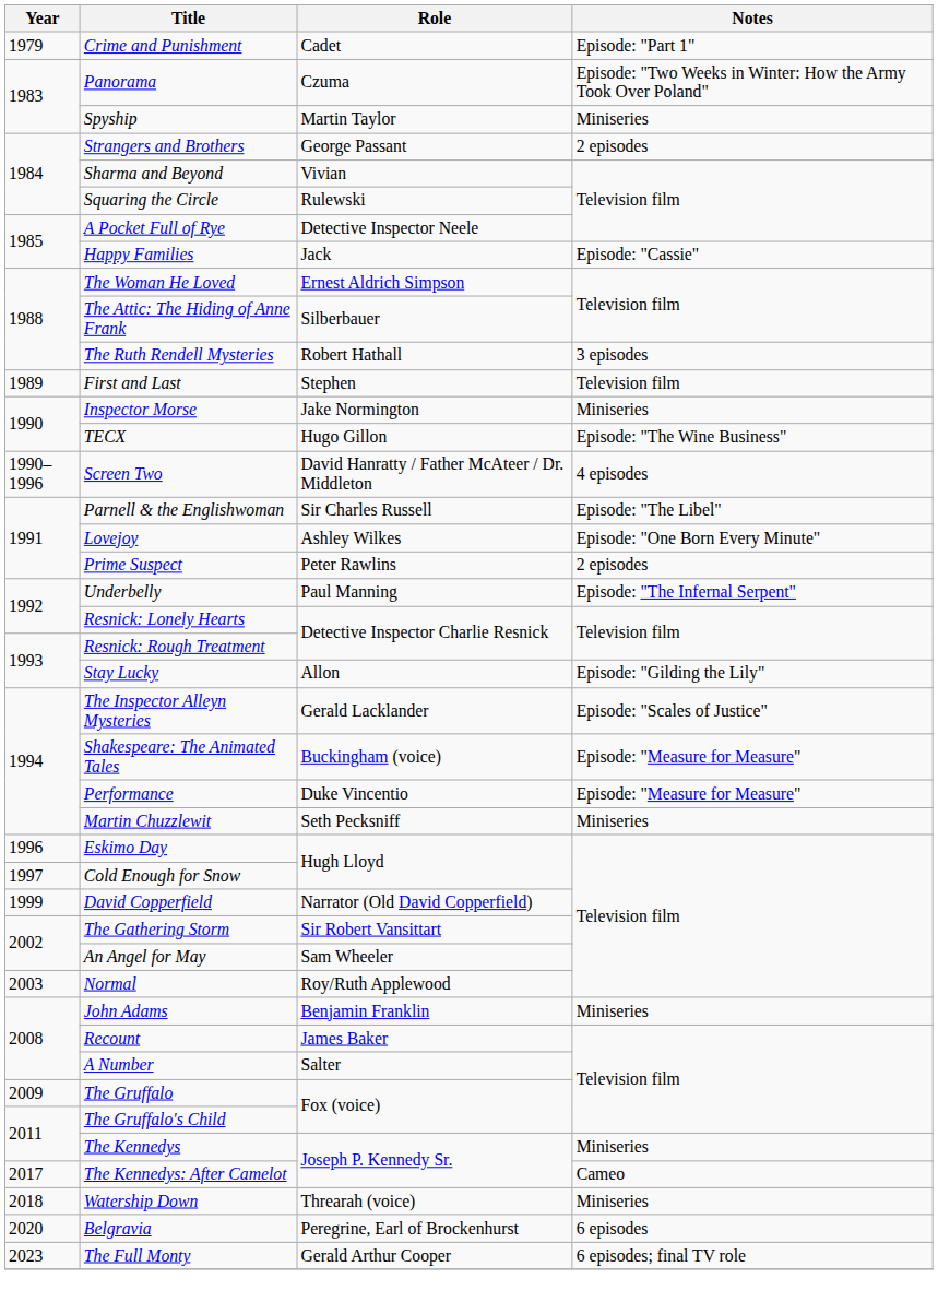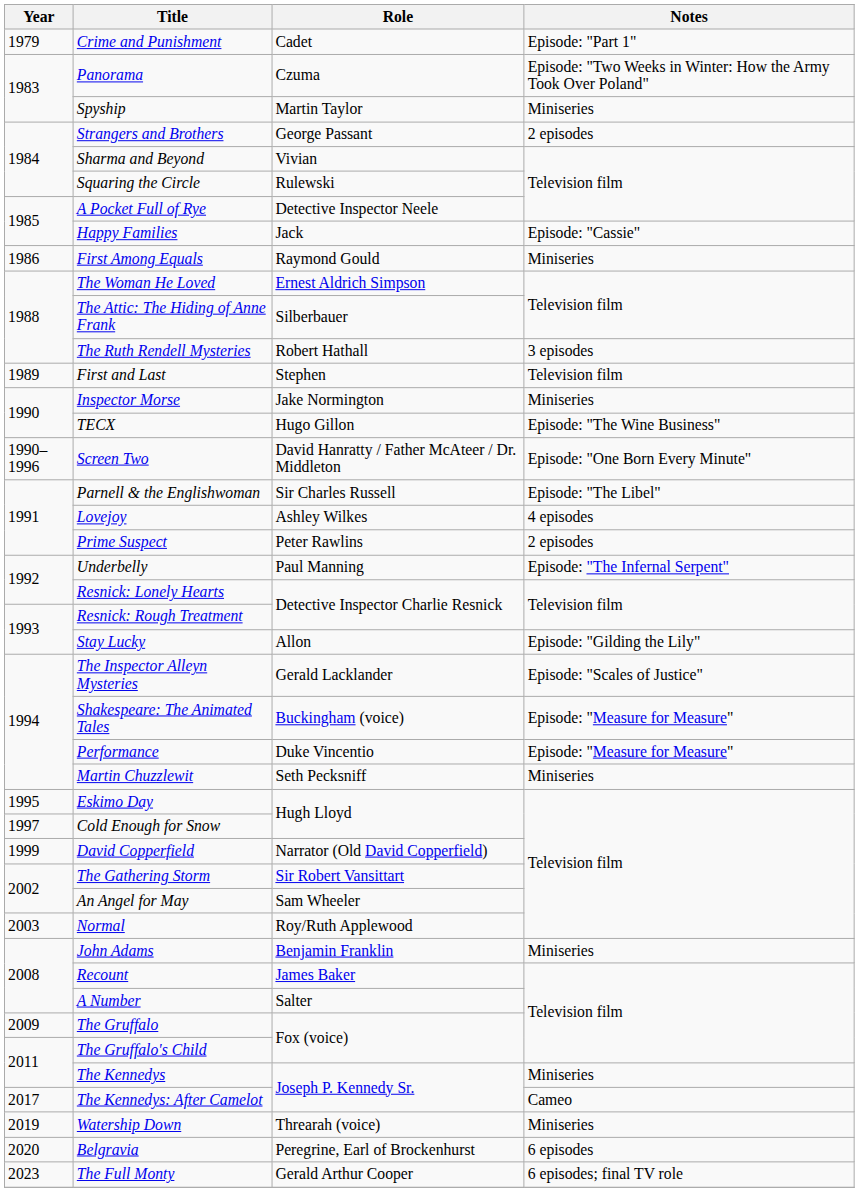 <table class="wikitable sortable">
 <tr>
 <th scope="col">Year</th>
 <th scope="col">Title</th>
 <th scope="col">Role</th>
 <th class="unsortable" scope="col">Notes</th>
 </tr>
 <tr>
 <td>1979</td>
 <td><em><a href='#'>Crime and Punishment</a></em></td>
 <td>Cadet</td>
 <td>Episode: "Part 1"</td>
 </tr>
 <tr>
 <td rowspan=2>1983</td>
 <td><em><a href='#'>Panorama</a></em></td>
 <td>Czuma</td>
 <td>Episode: "Two Weeks in Winter: How the Army Took Over Poland"</td>
 </tr>
 <tr>
 <td><em>Spyship</em></td>
 <td>Martin Taylor</td>
 <td>Miniseries</td>
 </tr>
 <tr>
 <td rowspan=3>1984</td>
 <td><em><a href='#'>Strangers and Brothers</a></em></td>
 <td>George Passant</td>
 <td>2 episodes</td>
 </tr>
 <tr>
 <td><em>Sharma and Beyond</em></td>
 <td>Vivian</td>
 <td rowspan=3>Television film</td>
 </tr>
 <tr>
 <td><em>Squaring the Circle</em></td>
 <td>Rulewski</td>
 </tr>
 <tr>
 <td rowspan=2>1985</td>
 <td><em><a href='#'>A Pocket Full of Rye</a></em></td>
 <td>Detective Inspector Neele<br></td>
 </tr>
 <tr>
 <td><em><a href='#'>Happy Families</a></em></td>
 <td>Jack</td>
 <td>Episode: "Cassie"</td>
 </tr>
 <tr>
+<td>1986</td>
+<td><em><a href='#'>First Among Equals</a></em></td>
+<td>Raymond Gould</td>
+<td>Miniseries</td>
+</tr>
+<tr>
 <td rowspan=3>1988</td>
 <td><em><a href='#'>The Woman He Loved</a></em></td>
 <td><a href='#'>Ernest Aldrich Simpson</a></td>
 <td rowspan=2>Television film</td>
 </tr>
 <tr>
 <td><em><a href='#'>The Attic: The Hiding of Anne Frank</a></em></td>
 <td>Silberbauer</td>
 </tr>
 <tr>
 <td><em><a href='#'>The Ruth Rendell Mysteries</a></em></td>
 <td>Robert Hathall</td>
 <td>3 episodes</td>
 </tr>
 <tr>
 <td>1989</td>
 <td><em>First and Last</em></td>
 <td>Stephen</td>
 <td>Television film</td>
 </tr>
 <tr>
 <td rowspan=2>1990</td>
 <td><em><a href='#'>Inspector Morse</a></em></td>
 <td>Jake Normington</td>
 <td>Miniseries</td>
 </tr>
 <tr>
 <td><em>TECX</em></td>
 <td>Hugo Gillon</td>
 <td>Episode: "The Wine Business"<br></td>
 </tr>
 <tr>
 <td>1990–1996</td>
 <td><em><a href='#'>Screen Two</a></em></td>
 <td>David Hanratty / Father McAteer / Dr. Middleton</td>
-<td>4 episodes</td>
+<td>Episode: "One Born Every Minute"</td>
 </tr>
 <tr>
 <td rowspan=3>1991</td>
 <td><em>Parnell & the Englishwoman</em></td>
 <td>Sir Charles Russell</td>
 <td>Episode: "The Libel"</td>
 </tr>
 <tr>
 <td><em><a href='#'>Lovejoy</a></em></td>
 <td>Ashley Wilkes</td>
-<td>Episode: "One Born Every Minute"</td>
+<td>4 episodes</td>
 </tr>
 <tr>
 <td><em><a href='#'>Prime Suspect</a></em></td>
 <td>Peter Rawlins</td>
 <td>2 episodes</td>
 </tr>
 <tr>
 <td rowspan=2>1992</td>
 <td><em>Underbelly</em></td>
 <td>Paul Manning</td>
 <td>Episode: <a href='#'>"The Infernal Serpent"</a></td>
 </tr>
 <tr>
 <td><em><a href='#'>Resnick: Lonely Hearts</a></em></td>
 <td rowspan=2>Detective Inspector Charlie Resnick</td>
 <td rowspan=2>Television film</td>
 </tr>
 <tr>
 <td rowspan=2>1993</td>
 <td><em><a href='#'>Resnick: Rough Treatment</a></em></td>
 </tr>
 <tr>
 <td><em><a href='#'>Stay Lucky</a></em></td>
 <td>Allon</td>
 <td>Episode: "Gilding the Lily"</td>
 </tr>
 <tr>
 <td rowspan=4>1994</td>
 <td><em><a href='#'>The Inspector Alleyn Mysteries</a></em></td>
 <td>Gerald Lacklander</td>
 <td>Episode: "Scales of Justice"</td>
 </tr>
 <tr>
 <td><em><a href='#'>Shakespeare: The Animated Tales</a></em></td>
 <td><a href='#'>Buckingham</a> (voice)</td>
 <td>Episode: "<a href='#'>Measure for Measure</a>"</td>
 </tr>
 <tr>
 <td><em><a href='#'>Performance</a></em></td>
 <td>Duke Vincentio</td>
 <td>Episode: "<a href='#'>Measure for Measure</a>"</td>
 </tr>
 <tr>
 <td><em><a href='#'>Martin Chuzzlewit</a></em></td>
 <td>Seth Pecksniff</td>
 <td>Miniseries</td>
 </tr>
 <tr>
-<td>1996</td>
+<td>1995</td>
 <td><em><a href='#'>Eskimo Day</a></em></td>
 <td rowspan=2>Hugh Lloyd</td>
 <td rowspan=6>Television film</td>
 </tr>
 <tr>
 <td>1997</td>
 <td><em>Cold Enough for Snow</em></td>
 </tr>
 <tr>
 <td>1999</td>
 <td><em><a href='#'>David Copperfield</a></em></td>
 <td>Narrator (Old <a href='#'>David Copperfield</a>)</td>
 </tr>
 <tr>
 <td rowspan=2>2002</td>
 <td><em><a href='#'>The Gathering Storm</a></em></td>
 <td><a href='#'>Sir Robert Vansittart</a></td>
 </tr>
 <tr>
 <td><em>An Angel for May</em></td>
 <td>Sam Wheeler</td>
 </tr>
 <tr>
 <td>2003</td>
 <td><em><a href='#'>Normal</a></em></td>
 <td>Roy/Ruth Applewood</td>
 </tr>
 <tr>
 <td rowspan=3>2008</td>
 <td><em><a href='#'>John Adams</a></em></td>
 <td><a href='#'>Benjamin Franklin</a></td>
 <td>Miniseries</td>
 </tr>
 <tr>
 <td><em><a href='#'>Recount</a></em></td>
 <td><a href='#'>James Baker</a></td>
 <td rowspan=4>Television film</td>
 </tr>
 <tr>
 <td><em><a href='#'>A Number</a></em></td>
 <td>Salter</td>
 </tr>
 <tr>
 <td>2009</td>
 <td><em><a href='#'>The Gruffalo</a></em></td>
 <td rowspan=2>Fox (voice)</td>
 </tr>
 <tr>
 <td rowspan=2>2011</td>
 <td><em><a href='#'>The Gruffalo's Child</a></em></td>
 </tr>
 <tr>
 <td><em><a href='#'>The Kennedys</a></em></td>
 <td rowspan=2><a href='#'>Joseph P. Kennedy Sr.</a></td>
 <td>Miniseries</td>
 </tr>
 <tr>
 <td>2017</td>
 <td><em><a href='#'>The Kennedys: After Camelot</a></em></td>
 <td>Cameo</td>
 </tr>
 <tr>
-<td>2018</td>
+<td>2019</td>
 <td><em><a href='#'>Watership Down</a></em></td>
 <td>Threarah (voice)</td>
 <td>Miniseries</td>
 </tr>
 <tr>
 <td>2020</td>
 <td><em><a href='#'>Belgravia</a></em></td>
 <td>Peregrine, Earl of Brockenhurst</td>
 <td>6 episodes</td>
 </tr>
 <tr>
 <td>2023</td>
 <td><em><a href='#'>The Full Monty</a></em></td>
 <td>Gerald Arthur Cooper</td>
 <td>6 episodes; final TV role</td>
 </tr>
 <tr>
 </tr>
 </table>
